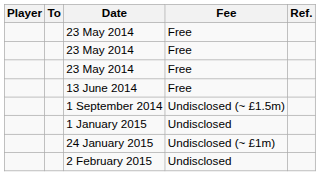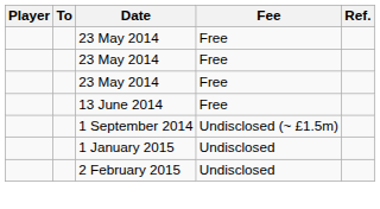 <table class="wikitable sortable">
 <tr>
 <th>Player</th>
 <th>To</th>
 <th>Date</th>
 <th>Fee</th>
 <th class=unsortable>Ref.</th>
 </tr>
 <tr>
 <td></td>
 <td></td>
 <td>23 May 2014</td>
 <td>Free</td>
 <td align="center"></td>
 </tr>
 <tr>
 <td></td>
 <td></td>
 <td>23 May 2014</td>
 <td>Free</td>
 <td align="center"></td>
 </tr>
 <tr>
 <td></td>
 <td></td>
 <td>23 May 2014</td>
 <td>Free</td>
 <td align="center"></td>
 </tr>
 <tr>
 <td></td>
 <td></td>
 <td>13 June 2014</td>
 <td>Free</td>
 <td align="center"></td>
 </tr>
 <tr>
 <td></td>
 <td></td>
 <td>1 September 2014</td>
 <td>Undisclosed (~ £1.5m)</td>
 <td align="center"></td>
 </tr>
 <tr>
 <td></td>
 <td></td>
 <td>1 January 2015</td>
 <td>Undisclosed</td>
 <td align="center"></td>
 </tr>
 <tr>
 <td></td>
 <td></td>
-<td>24 January 2015</td>
-<td>Undisclosed (~ £1m)</td>
-<td align="center"></td>
-</tr>
-<tr>
-<td></td>
-<td></td>
 <td>2 February 2015</td>
 <td>Undisclosed</td>
 <td align="center"></td>
 </tr>
 </table>
